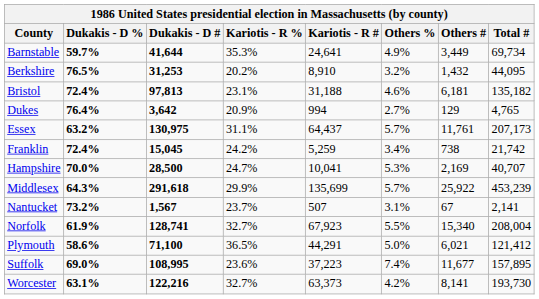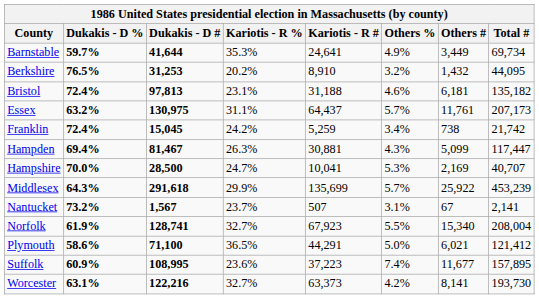 <table class="wikitable sortable">
 <tr>
 <th colspan="8">1986 United States presidential election in Massachusetts (by county) </th>
 </tr>
 <tr>
 <th>County</th>
 <th>Dukakis - D %</th>
 <th>Dukakis - D #</th>
 <th>Kariotis - R %</th>
 <th>Kariotis - R #</th>
 <th>Others %</th>
 <th>Others #</th>
 <th>Total #</th>
 </tr>
 <tr>
 <td><a href='#'>Barnstable</a></td>
 <td><strong>59.7%</strong></td>
 <td><strong>41,644</strong></td>
 <td>35.3%</td>
 <td>24,641</td>
 <td>4.9%</td>
 <td>3,449</td>
 <td>69,734</td>
 </tr>
 <tr>
 <td><a href='#'>Berkshire</a></td>
 <td><strong>76.5%</strong></td>
 <td><strong>31,253</strong></td>
 <td>20.2%</td>
 <td>8,910</td>
 <td>3.2%</td>
 <td>1,432</td>
 <td>44,095</td>
 </tr>
 <tr>
 <td><a href='#'>Bristol</a></td>
 <td><strong>72.4%</strong></td>
 <td><strong>97,813</strong></td>
 <td>23.1%</td>
 <td>31,188</td>
 <td>4.6%</td>
 <td>6,181</td>
 <td>135,182</td>
 </tr>
 <tr>
-<td><a href='#'>Dukes</a></td>
-<td><strong>76.4%</strong></td>
-<td><strong>3,642</strong></td>
-<td>20.9%</td>
-<td>994</td>
-<td>2.7%</td>
-<td>129</td>
-<td>4,765</td>
-</tr>
-<tr>
 <td><a href='#'>Essex</a></td>
 <td><strong>63.2%</strong></td>
 <td><strong>130,975</strong></td>
 <td>31.1%</td>
 <td>64,437</td>
 <td>5.7%</td>
 <td>11,761</td>
 <td>207,173</td>
 </tr>
 <tr>
 <td><a href='#'>Franklin</a></td>
 <td><strong>72.4%</strong></td>
 <td><strong>15,045</strong></td>
 <td>24.2%</td>
 <td>5,259</td>
 <td>3.4%</td>
 <td>738</td>
 <td>21,742</td>
+</tr>
+<tr>
+<td><a href='#'>Hampden</a></td>
+<td><strong>69.4%</strong></td>
+<td><strong>81,467</strong></td>
+<td>26.3%</td>
+<td>30,881</td>
+<td>4.3%</td>
+<td>5,099</td>
+<td>117,447</td>
 </tr>
 <tr>
 <td><a href='#'>Hampshire</a></td>
 <td><strong>70.0%</strong></td>
 <td><strong>28,500</strong></td>
 <td>24.7%</td>
 <td>10,041</td>
 <td>5.3%</td>
 <td>2,169</td>
 <td>40,707</td>
 </tr>
 <tr>
 <td><a href='#'>Middlesex</a></td>
 <td><strong>64.3%</strong></td>
 <td><strong>291,618</strong></td>
 <td>29.9%</td>
 <td>135,699</td>
 <td>5.7%</td>
 <td>25,922</td>
 <td>453,239</td>
 </tr>
 <tr>
 <td><a href='#'>Nantucket</a></td>
 <td><strong>73.2%</strong></td>
 <td><strong>1,567</strong></td>
 <td>23.7%</td>
 <td>507</td>
 <td>3.1%</td>
 <td>67</td>
 <td>2,141</td>
 </tr>
 <tr>
 <td><a href='#'>Norfolk</a></td>
 <td><strong>61.9%</strong></td>
 <td><strong>128,741</strong></td>
 <td>32.7%</td>
 <td>67,923</td>
 <td>5.5%</td>
 <td>15,340</td>
 <td>208,004</td>
 </tr>
 <tr>
 <td><a href='#'>Plymouth</a></td>
 <td><strong>58.6%</strong></td>
 <td><strong>71,100</strong></td>
 <td>36.5%</td>
 <td>44,291</td>
 <td>5.0%</td>
 <td>6,021</td>
 <td>121,412</td>
 </tr>
 <tr>
 <td><a href='#'>Suffolk</a></td>
-<td><strong>69.0%</strong></td>
+<td><strong>60.9%</strong></td>
 <td><strong>108,995</strong></td>
 <td>23.6%</td>
 <td>37,223</td>
 <td>7.4%</td>
 <td>11,677</td>
 <td>157,895</td>
 </tr>
 <tr>
 <td><a href='#'>Worcester</a></td>
 <td><strong>63.1%</strong></td>
 <td><strong>122,216</strong></td>
 <td>32.7%</td>
 <td>63,373</td>
 <td>4.2%</td>
 <td>8,141</td>
 <td>193,730</td>
 </tr>
 </table>
